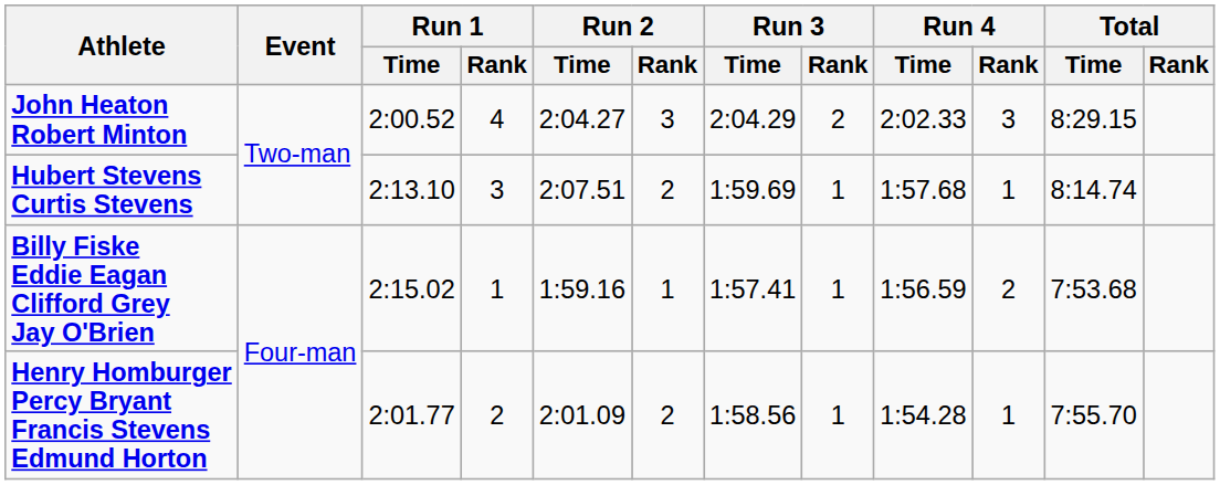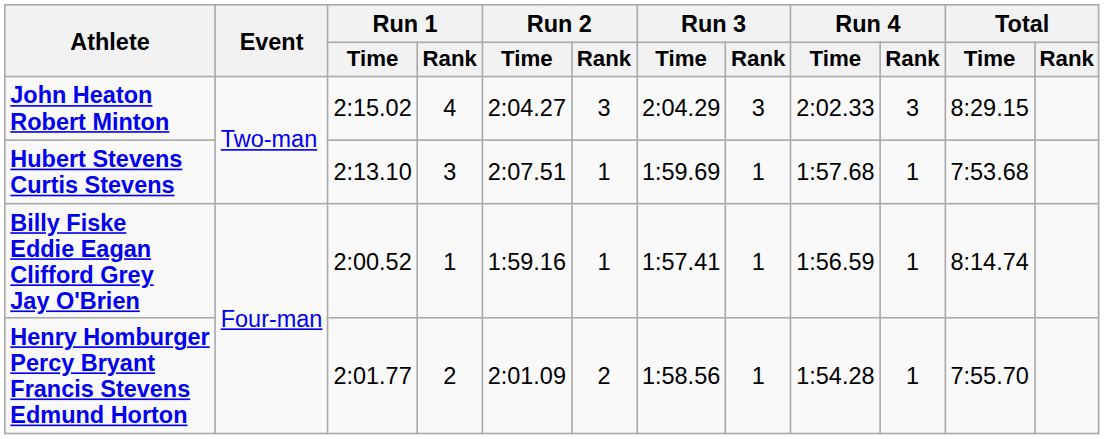 <table class=wikitable style=font-size:90%;text-align:center>
 <tr>
 <th rowspan=2>Athlete</th>
 <th rowspan=2>Event</th>
 <th colspan=2>Run 1</th>
 <th colspan=2>Run 2</th>
 <th colspan=2>Run 3</th>
 <th colspan=2>Run 4</th>
 <th colspan=2>Total</th>
 </tr>
 <tr style=font-size:95%>
 <th>Time</th>
 <th>Rank</th>
 <th>Time</th>
 <th>Rank</th>
 <th>Time</th>
 <th>Rank</th>
 <th>Time</th>
 <th>Rank</th>
 <th>Time</th>
 <th>Rank</th>
 </tr>
 <tr>
 <td align=left><strong><a href='#'>John Heaton</a><br><a href='#'>Robert Minton</a></strong></td>
 <td align=left rowspan=2><a href='#'>Two-man</a></td>
-<td>2:00.52</td>
+<td>2:15.02</td>
 <td>4</td>
 <td>2:04.27</td>
 <td>3</td>
 <td>2:04.29</td>
-<td>2</td>
+<td>3</td>
 <td>2:02.33</td>
 <td>3</td>
 <td>8:29.15</td>
 <td></td>
 </tr>
 <tr>
 <td align=left><strong><a href='#'>Hubert Stevens</a><br><a href='#'>Curtis Stevens</a></strong></td>
 <td>2:13.10</td>
 <td>3</td>
 <td>2:07.51</td>
-<td>2</td>
+<td>1</td>
 <td>1:59.69</td>
 <td>1</td>
 <td>1:57.68</td>
 <td>1</td>
-<td>8:14.74</td>
+<td>7:53.68</td>
 <td></td>
 </tr>
 <tr>
 <td align=left><strong><a href='#'>Billy Fiske</a><br><a href='#'>Eddie Eagan</a><br><a href='#'>Clifford Grey</a><br><a href='#'>Jay O'Brien</a></strong></td>
 <td align=left rowspan=2><a href='#'>Four-man</a></td>
-<td>2:15.02</td>
+<td>2:00.52</td>
 <td>1</td>
 <td>1:59.16</td>
 <td>1</td>
 <td>1:57.41</td>
 <td>1</td>
 <td>1:56.59</td>
-<td>2</td>
-<td>7:53.68</td>
+<td>1</td>
+<td>8:14.74</td>
 <td></td>
 </tr>
 <tr>
 <td align=left><strong><a href='#'>Henry Homburger</a><br><a href='#'>Percy Bryant</a><br><a href='#'>Francis Stevens</a><br><a href='#'>Edmund Horton</a></strong></td>
 <td>2:01.77</td>
 <td>2</td>
 <td>2:01.09</td>
 <td>2</td>
 <td>1:58.56</td>
 <td>1</td>
 <td>1:54.28</td>
 <td>1</td>
 <td>7:55.70</td>
 <td></td>
 </tr>
 </table>
